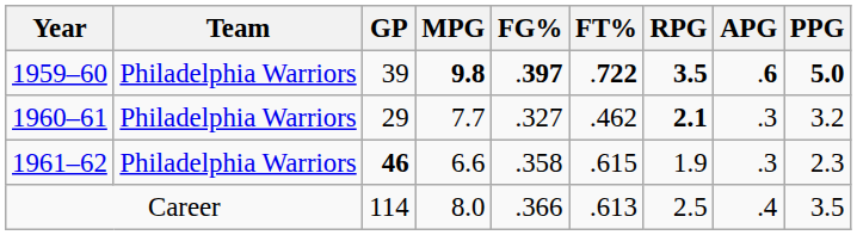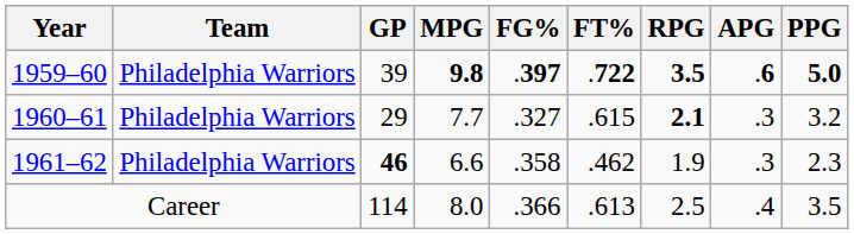 <table class="wikitable sortable" style="font-size:95%; text-align:right;">
 <tr>
 <th>Year</th>
 <th>Team</th>
 <th>GP</th>
 <th>MPG</th>
 <th>FG%</th>
 <th>FT%</th>
 <th>RPG</th>
 <th>APG</th>
 <th>PPG</th>
 </tr>
 <tr>
 <td style="text-align:left;"><a href='#'>1959–60</a></td>
 <td style="text-align:left;"><a href='#'>Philadelphia Warriors</a></td>
 <td>39</td>
 <td><strong>9.8</strong></td>
 <td>.<strong>397</strong></td>
 <td>.<strong>722</strong></td>
 <td><strong>3.5</strong></td>
 <td>.<strong>6</strong></td>
 <td><strong>5.0</strong></td>
 </tr>
 <tr>
 <td style="text-align:left;"><a href='#'>1960–61</a></td>
 <td style="text-align:left;"><a href='#'>Philadelphia Warriors</a></td>
 <td>29</td>
 <td>7.7</td>
 <td>.327</td>
-<td>.462</td>
+<td>.615</td>
 <td><strong>2.1</strong></td>
 <td>.3</td>
 <td>3.2</td>
 </tr>
 <tr>
 <td style="text-align:left;"><a href='#'>1961–62</a></td>
 <td style="text-align:left;"><a href='#'>Philadelphia Warriors</a></td>
 <td><strong>46</strong></td>
 <td>6.6</td>
 <td>.358</td>
-<td>.615</td>
+<td>.462</td>
 <td>1.9</td>
 <td>.3</td>
 <td>2.3</td>
 </tr>
 <tr class="sortbottom">
 <td colspan="2" style="text-align:center;">Career</td>
 <td>114</td>
 <td>8.0</td>
 <td>.366</td>
 <td>.613</td>
 <td>2.5</td>
 <td>.4</td>
 <td>3.5</td>
 </tr>
 </table>
